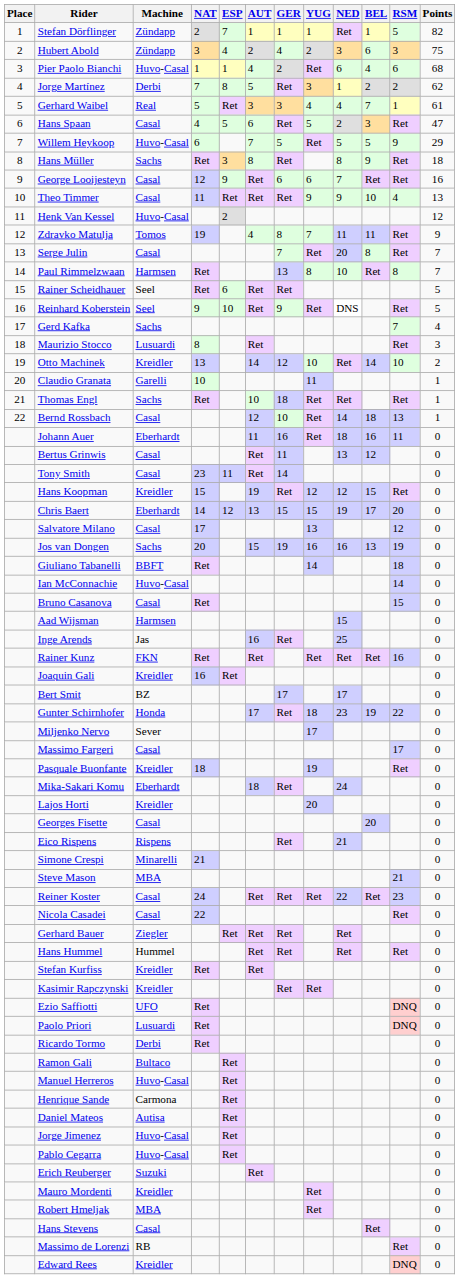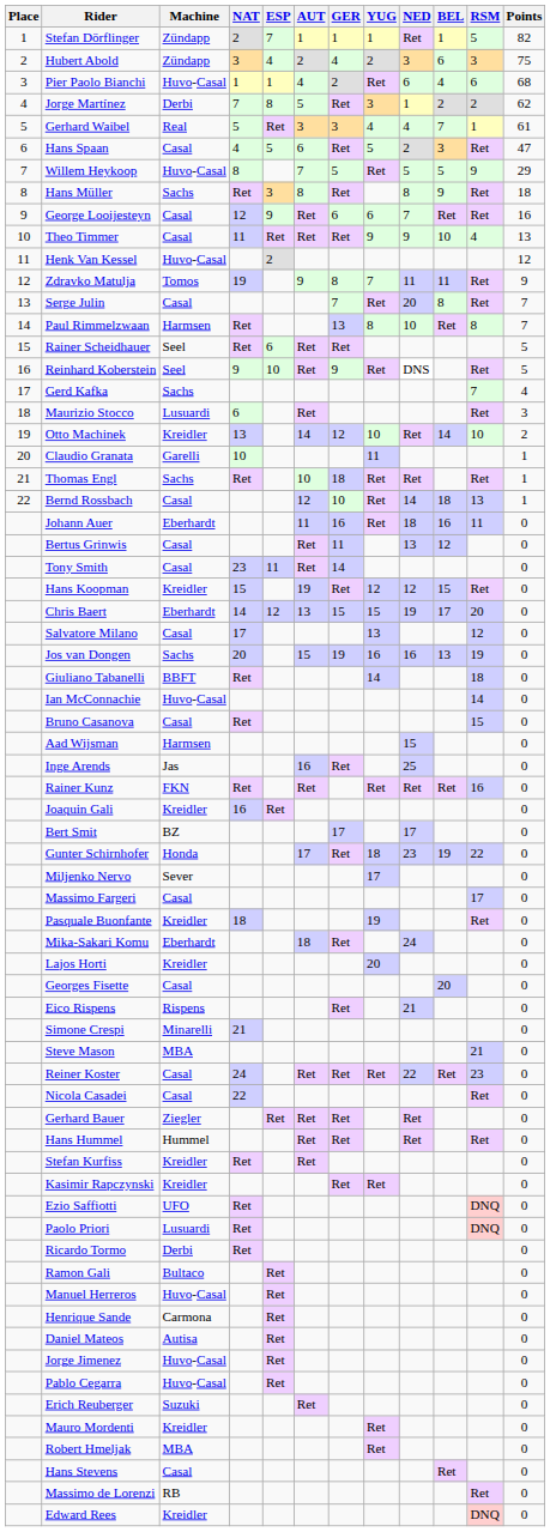 <table class="wikitable" style="font-size: 85%;">
 <tr>
 <th>Place</th>
 <th>Rider</th>
 <th>Machine</th>
 <th><a href='#'>NAT</a><br></th>
 <th><a href='#'>ESP</a><br></th>
 <th><a href='#'>AUT</a><br></th>
 <th><a href='#'>GER</a><br></th>
 <th><a href='#'>YUG</a><br></th>
 <th><a href='#'>NED</a><br></th>
 <th><a href='#'>BEL</a><br></th>
 <th><a href='#'>RSM</a><br></th>
 <th>Points</th>
 </tr>
 <tr>
 <td style="text-align:center;">1</td>
 <td> <a href='#'>Stefan Dörflinger</a></td>
 <td><a href='#'>Zündapp</a></td>
 <td style="background:#dfdfdf;">2</td>
 <td style="background:#dfffdf;">7</td>
 <td style="background:#ffffbf;">1</td>
 <td style="background:#ffffbf;">1</td>
 <td style="background:#ffffbf;">1</td>
 <td style="background:#efcfff;">Ret</td>
 <td style="background:#ffffbf;">1</td>
 <td style="background:#dfffdf;">5</td>
 <td style="text-align:center;">82</td>
 </tr>
 <tr>
 <td style="text-align:center;">2</td>
 <td> <a href='#'>Hubert Abold</a></td>
 <td><a href='#'>Zündapp</a></td>
 <td style="background:#ffdf9f;">3</td>
 <td style="background:#dfffdf;">4</td>
 <td style="background:#dfdfdf;">2</td>
 <td style="background:#dfffdf;">4</td>
 <td style="background:#dfdfdf;">2</td>
 <td style="background:#ffdf9f;">3</td>
 <td style="background:#dfffdf;">6</td>
 <td style="background:#ffdf9f;">3</td>
 <td style="text-align:center;">75</td>
 </tr>
 <tr>
 <td style="text-align:center;">3</td>
 <td> <a href='#'>Pier Paolo Bianchi</a></td>
 <td><a href='#'>Huvo</a>-<a href='#'>Casal</a></td>
 <td style="background:#ffffbf;">1</td>
 <td style="background:#ffffbf;">1</td>
 <td style="background:#dfffdf;">4</td>
 <td style="background:#dfdfdf;">2</td>
 <td style="background:#efcfff;">Ret</td>
 <td style="background:#dfffdf;">6</td>
 <td style="background:#dfffdf;">4</td>
 <td style="background:#dfffdf;">6</td>
 <td style="text-align:center;">68</td>
 </tr>
 <tr>
 <td style="text-align:center;">4</td>
 <td> <a href='#'>Jorge Martínez</a></td>
 <td><a href='#'>Derbi</a></td>
 <td style="background:#dfffdf;">7</td>
 <td style="background:#dfffdf;">8</td>
 <td style="background:#dfffdf;">5</td>
 <td style="background:#efcfff;">Ret</td>
 <td style="background:#ffdf9f;">3</td>
 <td style="background:#ffffbf;">1</td>
 <td style="background:#dfdfdf;">2</td>
 <td style="background:#dfdfdf;">2</td>
 <td style="text-align:center;">62</td>
 </tr>
 <tr>
 <td style="text-align:center;">5</td>
 <td> <a href='#'>Gerhard Waibel</a></td>
 <td><a href='#'>Real</a></td>
 <td style="background:#dfffdf;">5</td>
 <td style="background:#efcfff;">Ret</td>
 <td style="background:#ffdf9f;">3</td>
 <td style="background:#ffdf9f;">3</td>
 <td style="background:#dfffdf;">4</td>
 <td style="background:#dfffdf;">4</td>
 <td style="background:#dfffdf;">7</td>
 <td style="background:#ffffbf;">1</td>
 <td style="text-align:center;">61</td>
 </tr>
 <tr>
 <td style="text-align:center;">6</td>
 <td> <a href='#'>Hans Spaan</a></td>
 <td><a href='#'>Casal</a></td>
 <td style="background:#dfffdf;">4</td>
 <td style="background:#dfffdf;">5</td>
 <td style="background:#dfffdf;">6</td>
 <td style="background:#efcfff;">Ret</td>
 <td style="background:#dfffdf;">5</td>
 <td style="background:#dfdfdf;">2</td>
 <td style="background:#ffdf9f;">3</td>
 <td style="background:#efcfff;">Ret</td>
 <td style="text-align:center;">47</td>
 </tr>
 <tr>
 <td style="text-align:center;">7</td>
 <td> <a href='#'>Willem Heykoop</a></td>
 <td><a href='#'>Huvo</a>-<a href='#'>Casal</a></td>
-<td style="background:#dfffdf;">6</td>
+<td style="background:#dfffdf;">8</td>
 <td></td>
 <td style="background:#dfffdf;">7</td>
 <td style="background:#dfffdf;">5</td>
 <td style="background:#efcfff;">Ret</td>
 <td style="background:#dfffdf;">5</td>
 <td style="background:#dfffdf;">5</td>
 <td style="background:#dfffdf;">9</td>
 <td style="text-align:center;">29</td>
 </tr>
 <tr>
 <td style="text-align:center;">8</td>
 <td> <a href='#'>Hans Müller</a></td>
 <td><a href='#'>Sachs</a></td>
 <td style="background:#efcfff;">Ret</td>
 <td style="background:#ffdf9f;">3</td>
 <td style="background:#dfffdf;">8</td>
 <td style="background:#efcfff;">Ret</td>
 <td></td>
 <td style="background:#dfffdf;">8</td>
 <td style="background:#dfffdf;">9</td>
 <td style="background:#efcfff;">Ret</td>
 <td style="text-align:center;">18</td>
 </tr>
 <tr>
 <td style="text-align:center;">9</td>
 <td> <a href='#'>George Looijesteyn</a></td>
 <td><a href='#'>Casal</a></td>
 <td style="background:#cfcfff;">12</td>
 <td style="background:#dfffdf;">9</td>
 <td style="background:#efcfff;">Ret</td>
 <td style="background:#dfffdf;">6</td>
 <td style="background:#dfffdf;">6</td>
 <td style="background:#dfffdf;">7</td>
 <td style="background:#efcfff;">Ret</td>
 <td style="background:#efcfff;">Ret</td>
 <td style="text-align:center;">16</td>
 </tr>
 <tr>
 <td style="text-align:center;">10</td>
 <td> <a href='#'>Theo Timmer</a></td>
 <td><a href='#'>Casal</a></td>
 <td style="background:#cfcfff;">11</td>
 <td style="background:#efcfff;">Ret</td>
 <td style="background:#efcfff;">Ret</td>
 <td style="background:#efcfff;">Ret</td>
 <td style="background:#dfffdf;">9</td>
 <td style="background:#dfffdf;">9</td>
 <td style="background:#dfffdf;">10</td>
 <td style="background:#dfffdf;">4</td>
 <td style="text-align:center;">13</td>
 </tr>
 <tr>
 <td style="text-align:center;">11</td>
 <td> <a href='#'>Henk Van Kessel</a></td>
 <td><a href='#'>Huvo</a>-<a href='#'>Casal</a></td>
 <td></td>
 <td style="background:#dfdfdf;">2</td>
 <td></td>
 <td></td>
 <td></td>
 <td></td>
 <td></td>
 <td></td>
 <td style="text-align:center;">12</td>
 </tr>
 <tr>
 <td style="text-align:center;">12</td>
 <td> <a href='#'>Zdravko Matulja</a></td>
 <td><a href='#'>Tomos</a></td>
 <td style="background:#cfcfff;">19</td>
 <td></td>
-<td style="background:#dfffdf;">4</td>
+<td style="background:#dfffdf;">9</td>
 <td style="background:#dfffdf;">8</td>
 <td style="background:#dfffdf;">7</td>
 <td style="background:#cfcfff;">11</td>
 <td style="background:#cfcfff;">11</td>
 <td style="background:#efcfff;">Ret</td>
 <td style="text-align:center;">9</td>
 </tr>
 <tr>
 <td style="text-align:center;">13</td>
 <td> <a href='#'>Serge Julin</a></td>
 <td><a href='#'>Casal</a></td>
 <td></td>
 <td></td>
 <td></td>
 <td style="background:#dfffdf;">7</td>
 <td style="background:#efcfff;">Ret</td>
 <td style="background:#cfcfff;">20</td>
 <td style="background:#dfffdf;">8</td>
 <td style="background:#efcfff;">Ret</td>
 <td style="text-align:center;">7</td>
 </tr>
 <tr>
 <td style="text-align:center;">14</td>
 <td> <a href='#'>Paul Rimmelzwaan</a></td>
 <td><a href='#'>Harmsen</a></td>
 <td style="background:#efcfff;">Ret</td>
 <td></td>
 <td></td>
 <td style="background:#cfcfff;">13</td>
 <td style="background:#dfffdf;">8</td>
 <td style="background:#dfffdf;">10</td>
 <td style="background:#efcfff;">Ret</td>
 <td style="background:#dfffdf;">8</td>
 <td style="text-align:center;">7</td>
 </tr>
 <tr>
 <td style="text-align:center;">15</td>
 <td> <a href='#'>Rainer Scheidhauer</a></td>
 <td>Seel</td>
 <td style="background:#efcfff;">Ret</td>
 <td style="background:#dfffdf;">6</td>
 <td style="background:#efcfff;">Ret</td>
 <td style="background:#efcfff;">Ret</td>
 <td></td>
 <td></td>
 <td></td>
 <td></td>
 <td style="text-align:center;">5</td>
 </tr>
 <tr>
 <td style="text-align:center;">16</td>
 <td> <a href='#'>Reinhard Koberstein</a></td>
 <td><a href='#'>Seel</a></td>
 <td style="background:#dfffdf;">9</td>
 <td style="background:#dfffdf;">10</td>
 <td style="background:#efcfff;">Ret</td>
 <td style="background:#dfffdf;">9</td>
 <td style="background:#efcfff;">Ret</td>
 <td style="background:#fff;">DNS</td>
 <td></td>
 <td style="background:#efcfff;">Ret</td>
 <td style="text-align:center;">5</td>
 </tr>
 <tr>
 <td style="text-align:center;">17</td>
 <td> <a href='#'>Gerd Kafka</a></td>
 <td><a href='#'>Sachs</a></td>
 <td></td>
 <td></td>
 <td></td>
 <td></td>
 <td></td>
 <td></td>
 <td></td>
 <td style="background:#dfffdf;">7</td>
 <td style="text-align:center;">4</td>
 </tr>
 <tr>
 <td style="text-align:center;">18</td>
 <td> <a href='#'>Maurizio Stocco</a></td>
 <td><a href='#'>Lusuardi</a></td>
-<td style="background:#dfffdf;">8</td>
+<td style="background:#dfffdf;">6</td>
 <td></td>
 <td style="background:#efcfff;">Ret</td>
 <td></td>
 <td></td>
 <td></td>
 <td></td>
 <td style="background:#efcfff;">Ret</td>
 <td style="text-align:center;">3</td>
 </tr>
 <tr>
 <td style="text-align:center;">19</td>
 <td> <a href='#'>Otto Machinek</a></td>
 <td><a href='#'>Kreidler</a></td>
 <td style="background:#cfcfff;">13</td>
 <td></td>
 <td style="background:#cfcfff;">14</td>
 <td style="background:#cfcfff;">12</td>
 <td style="background:#dfffdf;">10</td>
 <td style="background:#efcfff;">Ret</td>
 <td style="background:#cfcfff;">14</td>
 <td style="background:#dfffdf;">10</td>
 <td style="text-align:center;">2</td>
 </tr>
 <tr>
 <td style="text-align:center;">20</td>
 <td> <a href='#'>Claudio Granata</a></td>
 <td><a href='#'>Garelli</a></td>
 <td style="background:#dfffdf;">10</td>
 <td></td>
 <td></td>
 <td></td>
 <td style="background:#cfcfff;">11</td>
 <td></td>
 <td></td>
 <td></td>
 <td style="text-align:center;">1</td>
 </tr>
 <tr>
 <td style="text-align:center;">21</td>
 <td> <a href='#'>Thomas Engl</a></td>
 <td><a href='#'>Sachs</a></td>
 <td style="background:#efcfff;">Ret</td>
 <td></td>
 <td style="background:#dfffdf;">10</td>
 <td style="background:#cfcfff;">18</td>
 <td style="background:#efcfff;">Ret</td>
 <td style="background:#efcfff;">Ret</td>
 <td></td>
 <td style="background:#efcfff;">Ret</td>
 <td style="text-align:center;">1</td>
 </tr>
 <tr>
 <td style="text-align:center;">22</td>
 <td> <a href='#'>Bernd Rossbach</a></td>
 <td><a href='#'>Casal</a></td>
 <td></td>
 <td></td>
 <td style="background:#cfcfff;">12</td>
 <td style="background:#dfffdf;">10</td>
 <td style="background:#efcfff;">Ret</td>
 <td style="background:#cfcfff;">14</td>
 <td style="background:#cfcfff;">18</td>
 <td style="background:#cfcfff;">13</td>
 <td style="text-align:center;">1</td>
 </tr>
 <tr>
 <td style="text-align:center;"></td>
 <td> <a href='#'>Johann Auer</a></td>
 <td><a href='#'>Eberhardt</a></td>
 <td></td>
 <td></td>
 <td style="background:#cfcfff;">11</td>
 <td style="background:#cfcfff;">16</td>
 <td style="background:#efcfff;">Ret</td>
 <td style="background:#cfcfff;">18</td>
 <td style="background:#cfcfff;">16</td>
 <td style="background:#cfcfff;">11</td>
 <td style="text-align:center;">0</td>
 </tr>
 <tr>
 <td style="text-align:center;"></td>
 <td> <a href='#'>Bertus Grinwis</a></td>
 <td><a href='#'>Casal</a></td>
 <td></td>
 <td></td>
 <td style="background:#efcfff;">Ret</td>
 <td style="background:#cfcfff;">11</td>
 <td></td>
 <td style="background:#cfcfff;">13</td>
 <td style="background:#cfcfff;">12</td>
 <td></td>
 <td style="text-align:center;">0</td>
 </tr>
 <tr>
 <td style="text-align:center;"></td>
 <td> <a href='#'>Tony Smith</a></td>
 <td><a href='#'>Casal</a></td>
 <td style="background:#cfcfff;">23</td>
 <td style="background:#cfcfff;">11</td>
 <td style="background:#efcfff;">Ret</td>
 <td style="background:#cfcfff;">14</td>
 <td></td>
 <td></td>
 <td></td>
 <td></td>
 <td style="text-align:center;">0</td>
 </tr>
 <tr>
 <td style="text-align:center;"></td>
 <td> <a href='#'>Hans Koopman</a></td>
 <td><a href='#'>Kreidler</a></td>
 <td style="background:#cfcfff;">15</td>
 <td></td>
 <td style="background:#cfcfff;">19</td>
 <td style="background:#efcfff;">Ret</td>
 <td style="background:#cfcfff;">12</td>
 <td style="background:#cfcfff;">12</td>
 <td style="background:#cfcfff;">15</td>
 <td style="background:#efcfff;">Ret</td>
 <td style="text-align:center;">0</td>
 </tr>
 <tr>
 <td style="text-align:center;"></td>
 <td> <a href='#'>Chris Baert</a></td>
 <td><a href='#'>Eberhardt</a></td>
 <td style="background:#cfcfff;">14</td>
 <td style="background:#cfcfff;">12</td>
 <td style="background:#cfcfff;">13</td>
 <td style="background:#cfcfff;">15</td>
 <td style="background:#cfcfff;">15</td>
 <td style="background:#cfcfff;">19</td>
 <td style="background:#cfcfff;">17</td>
 <td style="background:#cfcfff;">20</td>
 <td style="text-align:center;">0</td>
 </tr>
 <tr>
 <td style="text-align:center;"></td>
 <td> <a href='#'>Salvatore Milano</a></td>
 <td><a href='#'>Casal</a></td>
 <td style="background:#cfcfff;">17</td>
 <td></td>
 <td></td>
 <td></td>
 <td style="background:#cfcfff;">13</td>
 <td></td>
 <td></td>
 <td style="background:#cfcfff;">12</td>
 <td style="text-align:center;">0</td>
 </tr>
 <tr>
 <td style="text-align:center;"></td>
 <td> <a href='#'>Jos van Dongen</a></td>
 <td><a href='#'>Sachs</a></td>
 <td style="background:#cfcfff;">20</td>
 <td></td>
 <td style="background:#cfcfff;">15</td>
 <td style="background:#cfcfff;">19</td>
 <td style="background:#cfcfff;">16</td>
 <td style="background:#cfcfff;">16</td>
 <td style="background:#cfcfff;">13</td>
 <td style="background:#cfcfff;">19</td>
 <td style="text-align:center;">0</td>
 </tr>
 <tr>
 <td style="text-align:center;"></td>
 <td> <a href='#'>Giuliano Tabanelli</a></td>
 <td><a href='#'>BBFT</a></td>
 <td style="background:#efcfff;">Ret</td>
 <td></td>
 <td></td>
 <td></td>
 <td style="background:#cfcfff;">14</td>
 <td></td>
 <td></td>
 <td style="background:#cfcfff;">18</td>
 <td style="text-align:center;">0</td>
 </tr>
 <tr>
 <td style="text-align:center;"></td>
 <td> <a href='#'>Ian McConnachie</a></td>
 <td><a href='#'>Huvo</a>-<a href='#'>Casal</a></td>
 <td></td>
 <td></td>
 <td></td>
 <td></td>
 <td></td>
 <td></td>
 <td></td>
 <td style="background:#cfcfff;">14</td>
 <td style="text-align:center;">0</td>
 </tr>
 <tr>
 <td style="text-align:center;"></td>
 <td> <a href='#'>Bruno Casanova</a></td>
 <td><a href='#'>Casal</a></td>
 <td style="background:#efcfff;">Ret</td>
 <td></td>
 <td></td>
 <td></td>
 <td></td>
 <td></td>
 <td></td>
 <td style="background:#cfcfff;">15</td>
 <td style="text-align:center;">0</td>
 </tr>
 <tr>
 <td style="text-align:center;"></td>
 <td> <a href='#'>Aad Wijsman</a></td>
 <td><a href='#'>Harmsen</a></td>
 <td></td>
 <td></td>
 <td></td>
 <td></td>
 <td></td>
 <td style="background:#cfcfff;">15</td>
 <td></td>
 <td></td>
 <td style="text-align:center;">0</td>
 </tr>
 <tr>
 <td style="text-align:center;"></td>
 <td> <a href='#'>Inge Arends</a></td>
 <td>Jas</td>
 <td></td>
 <td></td>
 <td style="background:#cfcfff;">16</td>
 <td style="background:#efcfff;">Ret</td>
 <td></td>
 <td style="background:#cfcfff;">25</td>
 <td></td>
 <td></td>
 <td style="text-align:center;">0</td>
 </tr>
 <tr>
 <td style="text-align:center;"></td>
 <td> <a href='#'>Rainer Kunz</a></td>
 <td><a href='#'>FKN</a></td>
 <td style="background:#efcfff;">Ret</td>
 <td></td>
 <td style="background:#efcfff;">Ret</td>
 <td></td>
 <td style="background:#efcfff;">Ret</td>
 <td style="background:#efcfff;">Ret</td>
 <td style="background:#efcfff;">Ret</td>
 <td style="background:#cfcfff;">16</td>
 <td style="text-align:center;">0</td>
 </tr>
 <tr>
 <td style="text-align:center;"></td>
 <td> <a href='#'>Joaquin Gali</a></td>
 <td><a href='#'>Kreidler</a></td>
 <td style="background:#cfcfff;">16</td>
 <td style="background:#efcfff;">Ret</td>
 <td></td>
 <td></td>
 <td></td>
 <td></td>
 <td></td>
 <td></td>
 <td style="text-align:center;">0</td>
 </tr>
 <tr>
 <td style="text-align:center;"></td>
 <td> <a href='#'>Bert Smit</a></td>
 <td>BZ</td>
 <td></td>
 <td></td>
 <td></td>
 <td style="background:#cfcfff;">17</td>
 <td></td>
 <td style="background:#cfcfff;">17</td>
 <td></td>
 <td></td>
 <td style="text-align:center;">0</td>
 </tr>
 <tr>
 <td style="text-align:center;"></td>
 <td> <a href='#'>Gunter Schirnhofer</a></td>
 <td><a href='#'>Honda</a></td>
 <td></td>
 <td></td>
 <td style="background:#cfcfff;">17</td>
 <td style="background:#efcfff;">Ret</td>
 <td style="background:#cfcfff;">18</td>
 <td style="background:#cfcfff;">23</td>
 <td style="background:#cfcfff;">19</td>
 <td style="background:#cfcfff;">22</td>
 <td style="text-align:center;">0</td>
 </tr>
 <tr>
 <td style="text-align:center;"></td>
 <td> <a href='#'>Miljenko Nervo</a></td>
 <td>Sever</td>
 <td></td>
 <td></td>
 <td></td>
 <td></td>
 <td style="background:#cfcfff;">17</td>
 <td></td>
 <td></td>
 <td></td>
 <td style="text-align:center;">0</td>
 </tr>
 <tr>
 <td style="text-align:center;"></td>
 <td> <a href='#'>Massimo Fargeri</a></td>
 <td><a href='#'>Casal</a></td>
 <td></td>
 <td></td>
 <td></td>
 <td></td>
 <td></td>
 <td></td>
 <td></td>
 <td style="background:#cfcfff;">17</td>
 <td style="text-align:center;">0</td>
 </tr>
 <tr>
 <td style="text-align:center;"></td>
 <td> <a href='#'>Pasquale Buonfante</a></td>
 <td><a href='#'>Kreidler</a></td>
 <td style="background:#cfcfff;">18</td>
 <td></td>
 <td></td>
 <td></td>
 <td style="background:#cfcfff;">19</td>
 <td></td>
 <td></td>
 <td style="background:#efcfff;">Ret</td>
 <td style="text-align:center;">0</td>
 </tr>
 <tr>
 <td style="text-align:center;"></td>
 <td> <a href='#'>Mika-Sakari Komu</a></td>
 <td><a href='#'>Eberhardt</a></td>
 <td></td>
 <td></td>
 <td style="background:#cfcfff;">18</td>
 <td style="background:#efcfff;">Ret</td>
 <td></td>
 <td style="background:#cfcfff;">24</td>
 <td></td>
 <td></td>
 <td style="text-align:center;">0</td>
 </tr>
 <tr>
 <td style="text-align:center;"></td>
 <td> <a href='#'>Lajos Horti</a></td>
 <td><a href='#'>Kreidler</a></td>
 <td></td>
 <td></td>
 <td></td>
 <td></td>
 <td style="background:#cfcfff;">20</td>
 <td></td>
 <td></td>
 <td></td>
 <td style="text-align:center;">0</td>
 </tr>
 <tr>
 <td style="text-align:center;"></td>
 <td> <a href='#'>Georges Fisette</a></td>
 <td><a href='#'>Casal</a></td>
 <td></td>
 <td></td>
 <td></td>
 <td></td>
 <td></td>
 <td></td>
 <td style="background:#cfcfff;">20</td>
 <td></td>
 <td style="text-align:center;">0</td>
 </tr>
 <tr>
 <td style="text-align:center;"></td>
 <td> <a href='#'>Eico Rispens</a></td>
 <td><a href='#'>Rispens</a></td>
 <td></td>
 <td></td>
 <td></td>
 <td style="background:#efcfff;">Ret</td>
 <td></td>
 <td style="background:#cfcfff;">21</td>
 <td></td>
 <td></td>
 <td style="text-align:center;">0</td>
 </tr>
 <tr>
 <td style="text-align:center;"></td>
 <td> <a href='#'>Simone Crespi</a></td>
 <td><a href='#'>Minarelli</a></td>
 <td style="background:#cfcfff;">21</td>
 <td></td>
 <td></td>
 <td></td>
 <td></td>
 <td></td>
 <td></td>
 <td></td>
 <td style="text-align:center;">0</td>
 </tr>
 <tr>
 <td style="text-align:center;"></td>
 <td> <a href='#'>Steve Mason</a></td>
 <td><a href='#'>MBA</a></td>
 <td></td>
 <td></td>
 <td></td>
 <td></td>
 <td></td>
 <td></td>
 <td></td>
 <td style="background:#cfcfff;">21</td>
 <td style="text-align:center;">0</td>
 </tr>
 <tr>
 <td style="text-align:center;"></td>
 <td> <a href='#'>Reiner Koster</a></td>
 <td><a href='#'>Casal</a></td>
 <td style="background:#cfcfff;">24</td>
 <td></td>
 <td style="background:#efcfff;">Ret</td>
 <td style="background:#efcfff;">Ret</td>
 <td style="background:#efcfff;">Ret</td>
 <td style="background:#cfcfff;">22</td>
 <td style="background:#efcfff;">Ret</td>
 <td style="background:#cfcfff;">23</td>
 <td style="text-align:center;">0</td>
 </tr>
 <tr>
 <td style="text-align:center;"></td>
 <td> <a href='#'>Nicola Casadei</a></td>
 <td><a href='#'>Casal</a></td>
 <td style="background:#cfcfff;">22</td>
 <td></td>
 <td></td>
 <td></td>
 <td></td>
 <td></td>
 <td></td>
 <td style="background:#efcfff;">Ret</td>
 <td style="text-align:center;">0</td>
 </tr>
 <tr>
 <td style="text-align:center;"></td>
 <td> <a href='#'>Gerhard Bauer</a></td>
 <td><a href='#'>Ziegler</a></td>
 <td></td>
 <td style="background:#efcfff;">Ret</td>
 <td style="background:#efcfff;">Ret</td>
 <td style="background:#efcfff;">Ret</td>
 <td></td>
 <td style="background:#efcfff;">Ret</td>
 <td></td>
 <td></td>
 <td style="text-align:center;">0</td>
 </tr>
 <tr>
 <td style="text-align:center;"></td>
 <td> <a href='#'>Hans Hummel</a></td>
 <td>Hummel</td>
 <td></td>
 <td></td>
 <td style="background:#efcfff;">Ret</td>
 <td style="background:#efcfff;">Ret</td>
 <td></td>
 <td style="background:#efcfff;">Ret</td>
 <td></td>
 <td style="background:#efcfff;">Ret</td>
 <td style="text-align:center;">0</td>
 </tr>
 <tr>
 <td style="text-align:center;"></td>
 <td> <a href='#'>Stefan Kurfiss</a></td>
 <td><a href='#'>Kreidler</a></td>
 <td style="background:#efcfff;">Ret</td>
 <td></td>
 <td style="background:#efcfff;">Ret</td>
 <td></td>
 <td></td>
 <td></td>
 <td></td>
 <td></td>
 <td style="text-align:center;">0</td>
 </tr>
 <tr>
 <td style="text-align:center;"></td>
 <td> <a href='#'>Kasimir Rapczynski</a></td>
 <td><a href='#'>Kreidler</a></td>
 <td></td>
 <td></td>
 <td></td>
 <td style="background:#efcfff;">Ret</td>
 <td style="background:#efcfff;">Ret</td>
 <td></td>
 <td></td>
 <td></td>
 <td style="text-align:center;">0</td>
 </tr>
 <tr>
 <td style="text-align:center;"></td>
 <td> <a href='#'>Ezio Saffiotti</a></td>
 <td><a href='#'>UFO</a></td>
 <td style="background:#efcfff;">Ret</td>
 <td></td>
 <td></td>
 <td></td>
 <td></td>
 <td></td>
 <td></td>
 <td style="background:#ffcfcf;">DNQ</td>
 <td style="text-align:center;">0</td>
 </tr>
 <tr>
 <td style="text-align:center;"></td>
 <td> <a href='#'>Paolo Priori</a></td>
 <td><a href='#'>Lusuardi</a></td>
 <td style="background:#efcfff;">Ret</td>
 <td></td>
 <td></td>
 <td></td>
 <td></td>
 <td></td>
 <td></td>
 <td style="background:#ffcfcf;">DNQ</td>
 <td style="text-align:center;">0</td>
 </tr>
 <tr>
 <td style="text-align:center;"></td>
 <td> <a href='#'>Ricardo Tormo</a></td>
 <td><a href='#'>Derbi</a></td>
 <td style="background:#efcfff;">Ret</td>
 <td></td>
 <td></td>
 <td></td>
 <td></td>
 <td></td>
 <td></td>
 <td></td>
 <td style="text-align:center;">0</td>
 </tr>
 <tr>
 <td style="text-align:center;"></td>
 <td> <a href='#'>Ramon Gali</a></td>
 <td><a href='#'>Bultaco</a></td>
 <td></td>
 <td style="background:#efcfff;">Ret</td>
 <td></td>
 <td></td>
 <td></td>
 <td></td>
 <td></td>
 <td></td>
 <td style="text-align:center;">0</td>
 </tr>
 <tr>
 <td style="text-align:center;"></td>
 <td> <a href='#'>Manuel Herreros</a></td>
 <td><a href='#'>Huvo</a>-<a href='#'>Casal</a></td>
 <td></td>
 <td style="background:#efcfff;">Ret</td>
 <td></td>
 <td></td>
 <td></td>
 <td></td>
 <td></td>
 <td></td>
 <td style="text-align:center;">0</td>
 </tr>
 <tr>
 <td style="text-align:center;"></td>
 <td> <a href='#'>Henrique Sande</a></td>
 <td>Carmona</td>
 <td></td>
 <td style="background:#efcfff;">Ret</td>
 <td></td>
 <td></td>
 <td></td>
 <td></td>
 <td></td>
 <td></td>
 <td style="text-align:center;">0</td>
 </tr>
 <tr>
 <td style="text-align:center;"></td>
 <td> <a href='#'>Daniel Mateos</a></td>
 <td><a href='#'>Autisa</a></td>
 <td></td>
 <td style="background:#efcfff;">Ret</td>
 <td></td>
 <td></td>
 <td></td>
 <td></td>
 <td></td>
 <td></td>
 <td style="text-align:center;">0</td>
 </tr>
 <tr>
 <td style="text-align:center;"></td>
 <td> <a href='#'>Jorge Jimenez</a></td>
 <td><a href='#'>Huvo</a>-<a href='#'>Casal</a></td>
 <td></td>
 <td style="background:#efcfff;">Ret</td>
 <td></td>
 <td></td>
 <td></td>
 <td></td>
 <td></td>
 <td></td>
 <td style="text-align:center;">0</td>
 </tr>
 <tr>
 <td style="text-align:center;"></td>
 <td> <a href='#'>Pablo Cegarra</a></td>
 <td><a href='#'>Huvo</a>-<a href='#'>Casal</a></td>
 <td></td>
 <td style="background:#efcfff;">Ret</td>
 <td></td>
 <td></td>
 <td></td>
 <td></td>
 <td></td>
 <td></td>
 <td style="text-align:center;">0</td>
 </tr>
 <tr>
 <td style="text-align:center;"></td>
 <td> <a href='#'>Erich Reuberger</a></td>
 <td><a href='#'>Suzuki</a></td>
 <td></td>
 <td></td>
 <td style="background:#efcfff;">Ret</td>
 <td></td>
 <td></td>
 <td></td>
 <td></td>
 <td></td>
 <td style="text-align:center;">0</td>
 </tr>
 <tr>
 <td style="text-align:center;"></td>
 <td> <a href='#'>Mauro Mordenti</a></td>
 <td><a href='#'>Kreidler</a></td>
 <td></td>
 <td></td>
 <td></td>
 <td></td>
 <td style="background:#efcfff;">Ret</td>
 <td></td>
 <td></td>
 <td></td>
 <td style="text-align:center;">0</td>
 </tr>
 <tr>
 <td style="text-align:center;"></td>
 <td> <a href='#'>Robert Hmeljak</a></td>
 <td><a href='#'>MBA</a></td>
 <td></td>
 <td></td>
 <td></td>
 <td></td>
 <td style="background:#efcfff;">Ret</td>
 <td></td>
 <td></td>
 <td></td>
 <td style="text-align:center;">0</td>
 </tr>
 <tr>
 <td style="text-align:center;"></td>
 <td> <a href='#'>Hans Stevens</a></td>
 <td><a href='#'>Casal</a></td>
 <td></td>
 <td></td>
 <td></td>
 <td></td>
 <td></td>
 <td></td>
 <td style="background:#efcfff;">Ret</td>
 <td></td>
 <td style="text-align:center;">0</td>
 </tr>
 <tr>
 <td style="text-align:center;"></td>
 <td> <a href='#'>Massimo de Lorenzi</a></td>
 <td>RB</td>
 <td></td>
 <td></td>
 <td></td>
 <td></td>
 <td></td>
 <td></td>
 <td></td>
 <td style="background:#efcfff;">Ret</td>
 <td style="text-align:center;">0</td>
 </tr>
 <tr>
 <td style="text-align:center;"></td>
 <td> <a href='#'>Edward Rees</a></td>
 <td><a href='#'>Kreidler</a></td>
 <td></td>
 <td></td>
 <td></td>
 <td></td>
 <td></td>
 <td></td>
 <td></td>
 <td style="background:#ffcfcf;">DNQ</td>
 <td style="text-align:center;">0</td>
 </tr>
 </table>
